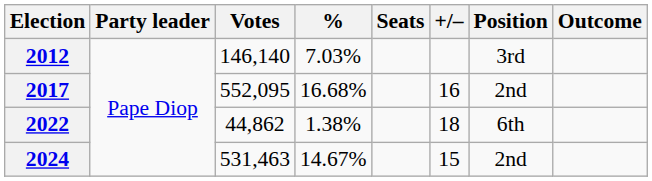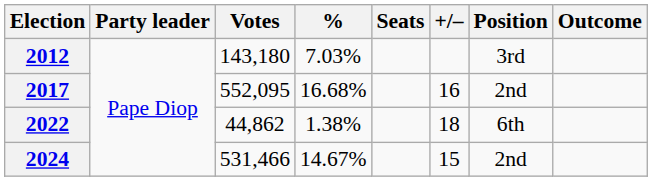 <table class="wikitable" style="text-align:center">
 <tr>
 <th>Election</th>
 <th>Party leader</th>
 <th>Votes</th>
 <th>%</th>
 <th>Seats</th>
 <th>+/–</th>
 <th><strong>Position</strong></th>
 <th><strong>Outcome</strong></th>
 </tr>
 <tr>
 <th><a href='#'>2012</a></th>
 <td rowspan="4"><a href='#'>Pape Diop</a></td>
-<td>146,140</td>
+<td>143,180</td>
 <td>7.03%</td>
 <td style="text-align:center;"></td>
 <td></td>
 <td>3rd</td>
 <td></td>
 </tr>
 <tr>
 <th><a href='#'>2017</a></th>
 <td>552,095</td>
 <td>16.68%</td>
 <td></td>
 <td> 16</td>
 <td> 2nd</td>
 <td></td>
 </tr>
 <tr>
 <th><a href='#'>2022</a></th>
 <td>44,862</td>
 <td>1.38%</td>
 <td></td>
 <td> 18</td>
 <td> 6th</td>
 <td></td>
 </tr>
 <tr>
 <th><a href='#'>2024</a></th>
-<td>531,463</td>
+<td>531,466</td>
 <td>14.67%</td>
 <td></td>
 <td> 15</td>
 <td> 2nd</td>
 <td></td>
 </tr>
 </table>
